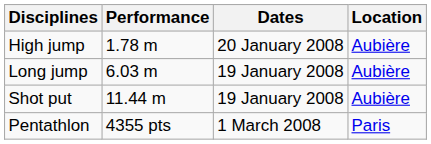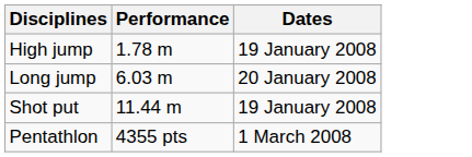 <table class="wikitable">
 <tr>
 <th>Disciplines</th>
 <th>Performance</th>
 <th>Dates</th>
-<th>Location</th>
 </tr>
 <tr>
 <td>High jump</td>
 <td>1.78 m</td>
-<td>20 January 2008</td>
-<td><a href='#'>Aubière</a></td>
+<td>19 January 2008</td>
 </tr>
 <tr>
 <td>Long jump</td>
 <td>6.03 m</td>
-<td>19 January 2008</td>
-<td><a href='#'>Aubière</a></td>
+<td>20 January 2008</td>
 </tr>
 <tr>
 <td>Shot put</td>
 <td>11.44 m</td>
 <td>19 January 2008</td>
-<td><a href='#'>Aubière</a></td>
 </tr>
 <tr>
 <td>Pentathlon</td>
 <td>4355 pts</td>
 <td>1 March 2008</td>
-<td><a href='#'>Paris</a></td>
 </tr>
 </table>
